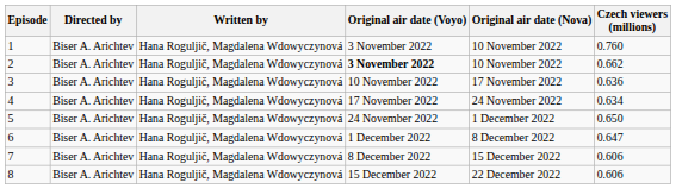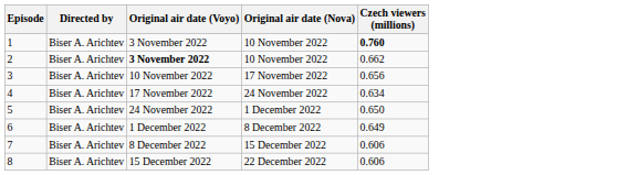 <table class="wikitable">
 <tr>
 <th>Episode</th>
 <th>Directed by</th>
-<th>Written by</th>
 <th>Original air date (Voyo)</th>
 <th>Original air date (Nova)</th>
 <th>Czech viewers<br>(millions)</th>
 </tr>
 <tr>
 <td>1</td>
 <td>Biser A. Arichtev</td>
-<td>Hana Roguljič, Magdalena Wdowyczynová</td>
 <td>3 November 2022</td>
 <td>10 November 2022</td>
-<td>0.760</td>
+<td><strong>0.760</strong></td>
 </tr>
 <tr>
 <td>2</td>
 <td>Biser A. Arichtev</td>
-<td>Hana Roguljič, Magdalena Wdowyczynová</td>
 <td><strong>3 November 2022</strong></td>
 <td>10 November 2022</td>
 <td>0.662</td>
 </tr>
 <tr>
 <td>3</td>
 <td>Biser A. Arichtev</td>
-<td>Hana Roguljič, Magdalena Wdowyczynová</td>
 <td>10 November 2022</td>
 <td>17 November 2022</td>
-<td>0.636</td>
+<td>0.656</td>
 </tr>
 <tr>
 <td>4</td>
 <td>Biser A. Arichtev</td>
-<td>Hana Roguljič, Magdalena Wdowyczynová</td>
 <td>17 November 2022</td>
 <td>24 November 2022</td>
 <td>0.634</td>
 </tr>
 <tr>
 <td>5</td>
 <td>Biser A. Arichtev</td>
-<td>Hana Roguljič, Magdalena Wdowyczynová</td>
 <td>24 November 2022</td>
 <td>1 December 2022</td>
 <td>0.650</td>
 </tr>
 <tr>
 <td>6</td>
 <td>Biser A. Arichtev</td>
-<td>Hana Roguljič, Magdalena Wdowyczynová</td>
 <td>1 December 2022</td>
 <td>8 December 2022</td>
-<td>0.647</td>
+<td>0.649</td>
 </tr>
 <tr>
 <td>7</td>
 <td>Biser A. Arichtev</td>
-<td>Hana Roguljič, Magdalena Wdowyczynová</td>
 <td>8 December 2022</td>
 <td>15 December 2022</td>
 <td>0.606</td>
 </tr>
 <tr>
 <td>8</td>
 <td>Biser A. Arichtev</td>
-<td>Hana Roguljič, Magdalena Wdowyczynová</td>
 <td>15 December 2022</td>
 <td>22 December 2022</td>
 <td>0.606</td>
 </tr>
 </table>
